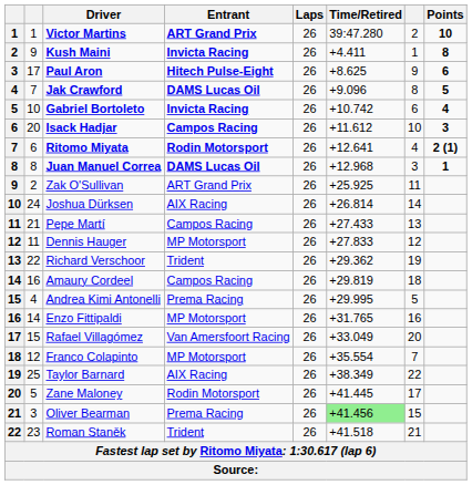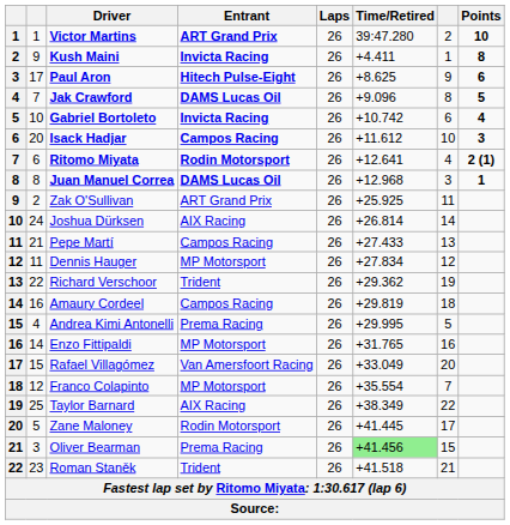 <table class="wikitable" style="font-size:85%">
 <tr>
 <th scope="col"></th>
 <th scope="col"></th>
 <th scope="col">Driver</th>
 <th scope="col">Entrant</th>
 <th scope="col">Laps</th>
 <th scope="col">Time/Retired</th>
 <th scope="col"></th>
 <th scope="col">Points</th>
 </tr>
 <tr>
 <th>1</th>
 <td align="center">1</td>
 <td> <strong><a href='#'>Victor Martins</a></strong></td>
 <td><strong><a href='#'>ART Grand Prix</a></strong></td>
 <td align="center">26</td>
 <td>39:47.280</td>
 <td align="center">2</td>
 <td align="center"><strong>10</strong></td>
 </tr>
 <tr>
 <th>2</th>
 <td align="center">9</td>
 <td> <strong><a href='#'>Kush Maini</a></strong></td>
 <td><strong><a href='#'>Invicta Racing</a></strong></td>
 <td align="center">26</td>
 <td>+4.411</td>
 <td align="center">1</td>
 <td align="center"><strong>8</strong></td>
 </tr>
 <tr>
 <th>3</th>
 <td align="center">17</td>
 <td> <strong><a href='#'>Paul Aron</a></strong></td>
 <td><strong><a href='#'>Hitech Pulse-Eight</a></strong></td>
 <td align="center">26</td>
 <td>+8.625</td>
 <td align="center">9</td>
 <td align="center"><strong>6</strong></td>
 </tr>
 <tr>
 <th>4</th>
 <td align="center">7</td>
 <td> <strong><a href='#'>Jak Crawford</a></strong></td>
 <td><strong><a href='#'>DAMS Lucas Oil</a></strong></td>
 <td align="center">26</td>
 <td>+9.096</td>
 <td align="center">8</td>
 <td align="center"><strong>5</strong></td>
 </tr>
 <tr>
 <th>5</th>
 <td align="center">10</td>
 <td> <strong><a href='#'>Gabriel Bortoleto</a></strong></td>
 <td><strong><a href='#'>Invicta Racing</a></strong></td>
 <td align="center">26</td>
 <td>+10.742</td>
 <td align="center">6</td>
 <td align="center"><strong>4</strong></td>
 </tr>
 <tr>
 <th>6</th>
 <td align="center">20</td>
 <td> <strong><a href='#'>Isack Hadjar</a></strong></td>
 <td><strong><a href='#'>Campos Racing</a></strong></td>
 <td align="center">26</td>
 <td>+11.612</td>
 <td align="center">10</td>
 <td align="center"><strong>3</strong></td>
 </tr>
 <tr>
 <th>7</th>
 <td align="center">6</td>
 <td> <strong><a href='#'>Ritomo Miyata</a></strong></td>
 <td><strong><a href='#'>Rodin Motorsport</a></strong></td>
 <td align="center">26</td>
 <td>+12.641</td>
 <td align="center">4</td>
 <td align="center"><strong>2 (1)</strong></td>
 </tr>
 <tr>
 <th>8</th>
 <td align="center">8</td>
 <td> <strong><a href='#'>Juan Manuel Correa</a></strong></td>
 <td><strong><a href='#'>DAMS Lucas Oil</a></strong></td>
 <td align="center">26</td>
 <td>+12.968</td>
 <td align="center">3</td>
 <td align="center"><strong>1</strong></td>
 </tr>
 <tr>
 <th>9</th>
 <td align="center">2</td>
 <td> <a href='#'>Zak O'Sullivan</a></td>
 <td><a href='#'>ART Grand Prix</a></td>
 <td align="center">26</td>
 <td>+25.925</td>
 <td align="center">11</td>
 <td align="center"></td>
 </tr>
 <tr>
 <th>10</th>
 <td align="center">24</td>
 <td> <a href='#'>Joshua Dürksen</a></td>
 <td><a href='#'>AIX Racing</a></td>
 <td align="center">26</td>
 <td>+26.814</td>
 <td align="center">14</td>
 <td align="center"></td>
 </tr>
 <tr>
 <th>11</th>
 <td align="center">21</td>
 <td> <a href='#'>Pepe Martí</a></td>
 <td><a href='#'>Campos Racing</a></td>
 <td align="center">26</td>
 <td>+27.433</td>
 <td align="center">13</td>
 <td align="center"></td>
 </tr>
 <tr>
 <th>12</th>
 <td align="center">11</td>
 <td> <a href='#'>Dennis Hauger</a></td>
 <td><a href='#'>MP Motorsport</a></td>
 <td align="center">26</td>
-<td>+27.833</td>
+<td>+27.834</td>
 <td align="center">12</td>
 <td align="center"></td>
 </tr>
 <tr>
 <th>13</th>
 <td align="center">22</td>
 <td> <a href='#'>Richard Verschoor</a></td>
 <td><a href='#'>Trident</a></td>
 <td align="center">26</td>
 <td>+29.362</td>
 <td align="center">19</td>
 <td align="center"></td>
 </tr>
 <tr>
 <th>14</th>
 <td align="center">16</td>
 <td> <a href='#'>Amaury Cordeel</a></td>
 <td><a href='#'>Campos Racing</a></td>
 <td align="center">26</td>
 <td>+29.819</td>
 <td align="center">18</td>
 <td align="center"></td>
 </tr>
 <tr>
 <th>15</th>
 <td align="center">4</td>
 <td> <a href='#'>Andrea Kimi Antonelli</a></td>
 <td><a href='#'>Prema Racing</a></td>
 <td align="center">26</td>
 <td>+29.995</td>
 <td align="center">5</td>
 <td align="center"></td>
 </tr>
 <tr>
 <th>16</th>
 <td align="center">14</td>
 <td> <a href='#'>Enzo Fittipaldi</a></td>
 <td><a href='#'>MP Motorsport</a></td>
 <td align="center">26</td>
 <td>+31.765</td>
 <td align="center">16</td>
 <td align="center"></td>
 </tr>
 <tr>
 <th>17</th>
 <td align="center">15</td>
 <td> <a href='#'>Rafael Villagómez</a></td>
 <td><a href='#'>Van Amersfoort Racing</a></td>
 <td align="center">26</td>
 <td>+33.049</td>
 <td align="center">20</td>
 <td align="center"></td>
 </tr>
 <tr>
 <th>18</th>
 <td align="center">12</td>
 <td> <a href='#'>Franco Colapinto</a></td>
 <td><a href='#'>MP Motorsport</a></td>
 <td align="center">26</td>
 <td>+35.554</td>
 <td align="center">7</td>
 <td align="center"></td>
 </tr>
 <tr>
 <th>19</th>
 <td align="center">25</td>
 <td> <a href='#'>Taylor Barnard</a></td>
 <td><a href='#'>AIX Racing</a></td>
 <td align="center">26</td>
 <td>+38.349</td>
 <td align="center">22</td>
 <td align="center"></td>
 </tr>
 <tr>
 <th>20</th>
 <td align="center">5</td>
 <td> <a href='#'>Zane Maloney</a></td>
 <td><a href='#'>Rodin Motorsport</a></td>
 <td align="center">26</td>
 <td>+41.445</td>
 <td align="center">17</td>
 <td align="center"></td>
 </tr>
 <tr>
 <th>21</th>
 <td align="center">3</td>
 <td> <a href='#'>Oliver Bearman</a></td>
 <td><a href='#'>Prema Racing</a></td>
 <td align="center">26</td>
 <td style="background: lightgreen;">+41.456</td>
 <td align="center">15</td>
 <td align="center"></td>
 </tr>
 <tr>
 <th>22</th>
 <td align="center">23</td>
 <td> <a href='#'>Roman Staněk</a></td>
 <td><a href='#'>Trident</a></td>
 <td align="center">26</td>
 <td>+41.518</td>
 <td align="center">21</td>
 <td align="center"></td>
 </tr>
 <tr>
 <th colspan="8"><em>Fastest lap set by</em> <strong> <a href='#'>Ritomo Miyata</a><strong><em>: 1:30.617 (lap 6)<em></th>
 </tr>
 <tr>
 <th colspan="8">Source:</th>
 </tr>
 </table>
